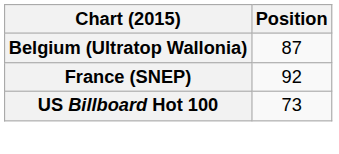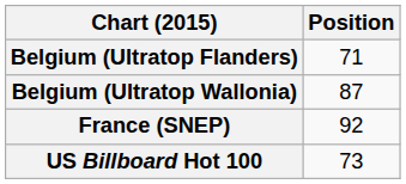 <table class="wikitable sortable plainrowheaders" style="text-align:center">
 <tr>
 <th scope="col">Chart (2015)</th>
 <th scope="col">Position</th>
+</tr>
+<tr>
+<th scope="row">Belgium (Ultratop Flanders)</th>
+<td>71</td>
 </tr>
 <tr>
 <th scope="row">Belgium (Ultratop Wallonia)</th>
 <td>87</td>
 </tr>
 <tr>
 <th scope="row">France (SNEP)</th>
 <td>92</td>
 </tr>
 <tr>
 <th scope="row">US <em>Billboard</em> Hot 100</th>
 <td>73</td>
 </tr>
 </table>
